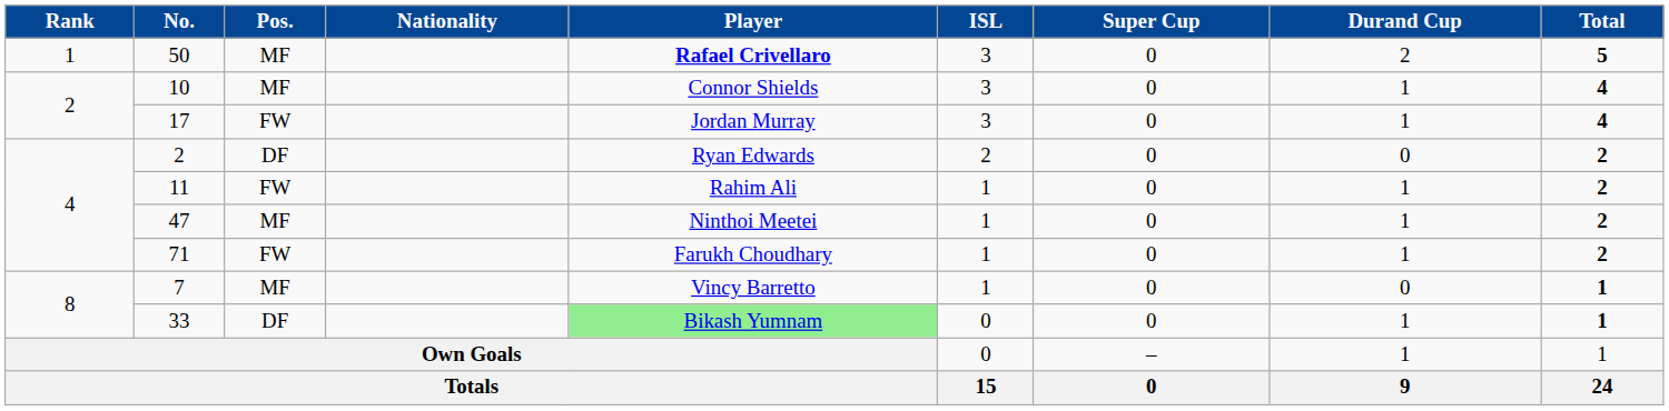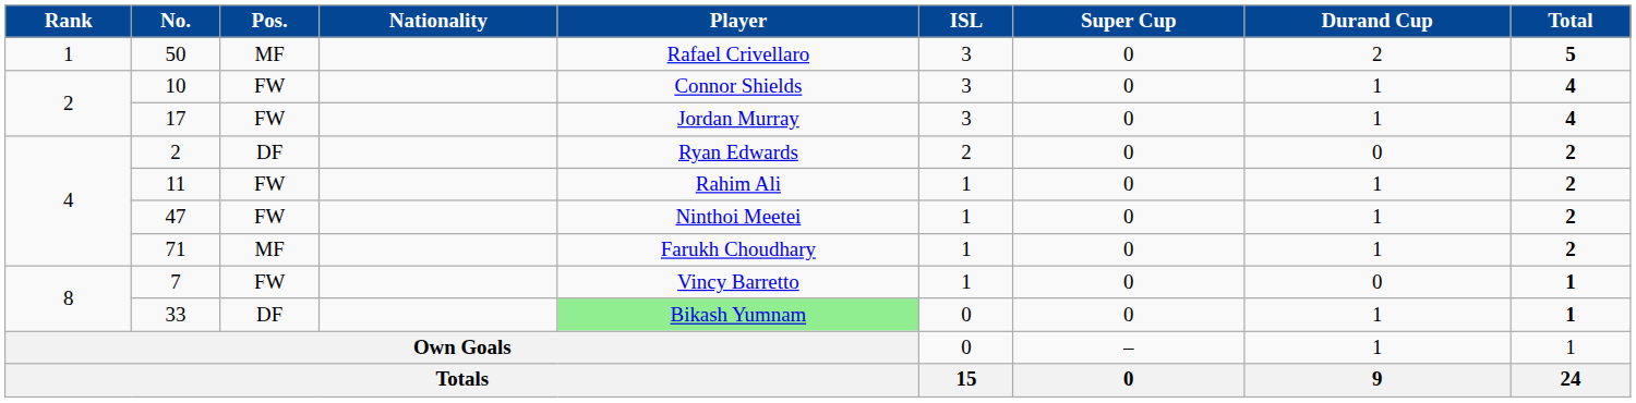 <table class="wikitable sortable" style="text-align:center; width:100%">
 <tr>
 <th style=background-color:#034694;color:#FFFFFF>Rank</th>
 <th style=background-color:#034694;color:#FFFFFF>No.</th>
 <th style=background-color:#034694;color:#FFFFFF>Pos.</th>
 <th style=background-color:#034694;color:#FFFFFF>Nationality</th>
 <th style=background-color:#034694;color:#FFFFFF>Player</th>
 <th style=background-color:#034694;color:#FFFFFF>ISL</th>
 <th style=background-color:#034694;color:#FFFFFF>Super Cup</th>
 <th style=background-color:#034694;color:#FFFFFF>Durand Cup</th>
 <th style=background-color:#034694;color:#FFFFFF>Total</th>
 </tr>
 <tr>
 <td rowspan="1">1</td>
 <td>50</td>
 <td>MF</td>
 <td></td>
-<td><strong><a href='#'>Rafael Crivellaro</a></strong></td>
+<td><a href='#'>Rafael Crivellaro</a></td>
 <td>3</td>
 <td>0</td>
 <td>2</td>
 <td><strong>5</strong></td>
 </tr>
 <tr>
 <td rowspan="2">2</td>
 <td>10</td>
-<td>MF</td>
+<td>FW</td>
 <td></td>
 <td><a href='#'>Connor Shields</a></td>
 <td>3</td>
 <td>0</td>
 <td>1</td>
 <td><strong>4</strong></td>
 </tr>
 <tr>
 <td>17</td>
 <td>FW</td>
 <td></td>
 <td><a href='#'>Jordan Murray</a></td>
 <td>3</td>
 <td>0</td>
 <td>1</td>
 <td><strong>4</strong></td>
 </tr>
 <tr>
 <td rowspan="4">4</td>
 <td>2</td>
 <td>DF</td>
 <td></td>
 <td><a href='#'>Ryan Edwards</a></td>
 <td>2</td>
 <td>0</td>
 <td>0</td>
 <td><strong>2</strong></td>
 </tr>
 <tr>
 <td>11</td>
 <td>FW</td>
 <td></td>
 <td><a href='#'>Rahim Ali</a></td>
 <td>1</td>
 <td>0</td>
 <td>1</td>
 <td><strong>2</strong></td>
 </tr>
 <tr>
 <td>47</td>
-<td>MF</td>
+<td>FW</td>
 <td></td>
 <td><a href='#'>Ninthoi Meetei</a></td>
 <td>1</td>
 <td>0</td>
 <td>1</td>
 <td><strong>2</strong></td>
 </tr>
 <tr>
 <td>71</td>
-<td>FW</td>
+<td>MF</td>
 <td></td>
 <td><a href='#'>Farukh Choudhary</a></td>
 <td>1</td>
 <td>0</td>
 <td>1</td>
 <td><strong>2</strong></td>
 </tr>
 <tr>
 <td rowspan="2">8</td>
 <td>7</td>
-<td>MF</td>
+<td>FW</td>
 <td></td>
 <td><a href='#'>Vincy Barretto</a></td>
 <td>1</td>
 <td>0</td>
 <td>0</td>
 <td><strong>1</strong></td>
 </tr>
 <tr>
 <td>33</td>
 <td>DF</td>
 <td></td>
 <td style="background: lightgreen;"><a href='#'>Bikash Yumnam</a></td>
 <td>0</td>
 <td>0</td>
 <td>1</td>
 <td><strong>1</strong></td>
 </tr>
 <tr>
 <th colspan="5">Own Goals</th>
 <td>0</td>
 <td>–</td>
 <td>1</td>
 <td>1</td>
 </tr>
 <tr>
 <th colspan="5"><strong>Totals</strong></th>
 <th><strong>15</strong></th>
 <th><strong>0</strong></th>
 <th><strong>9</strong></th>
 <th><strong>24</strong></th>
 </tr>
 </table>
